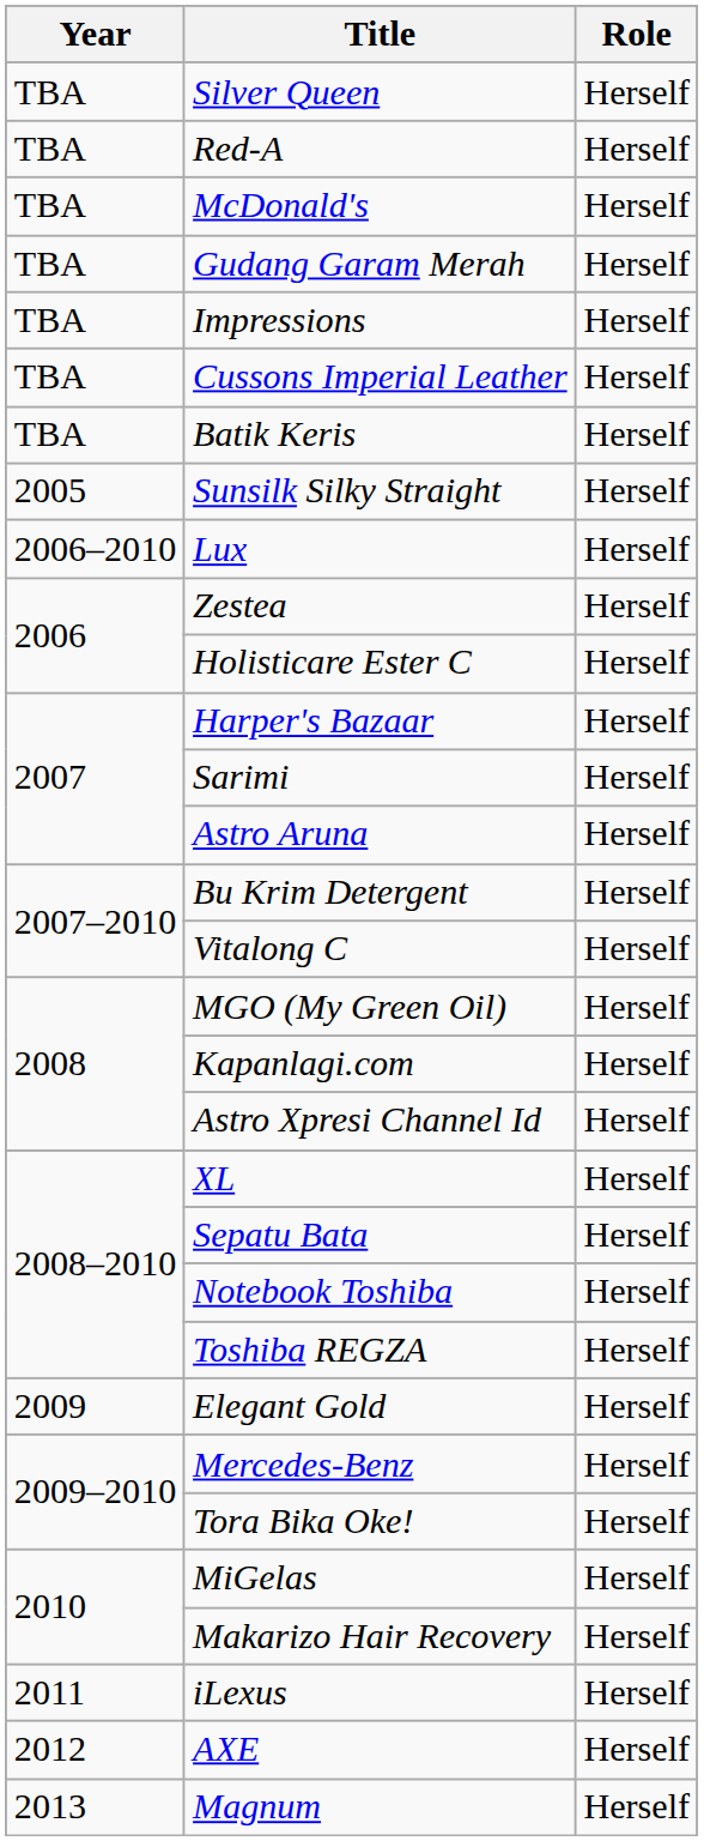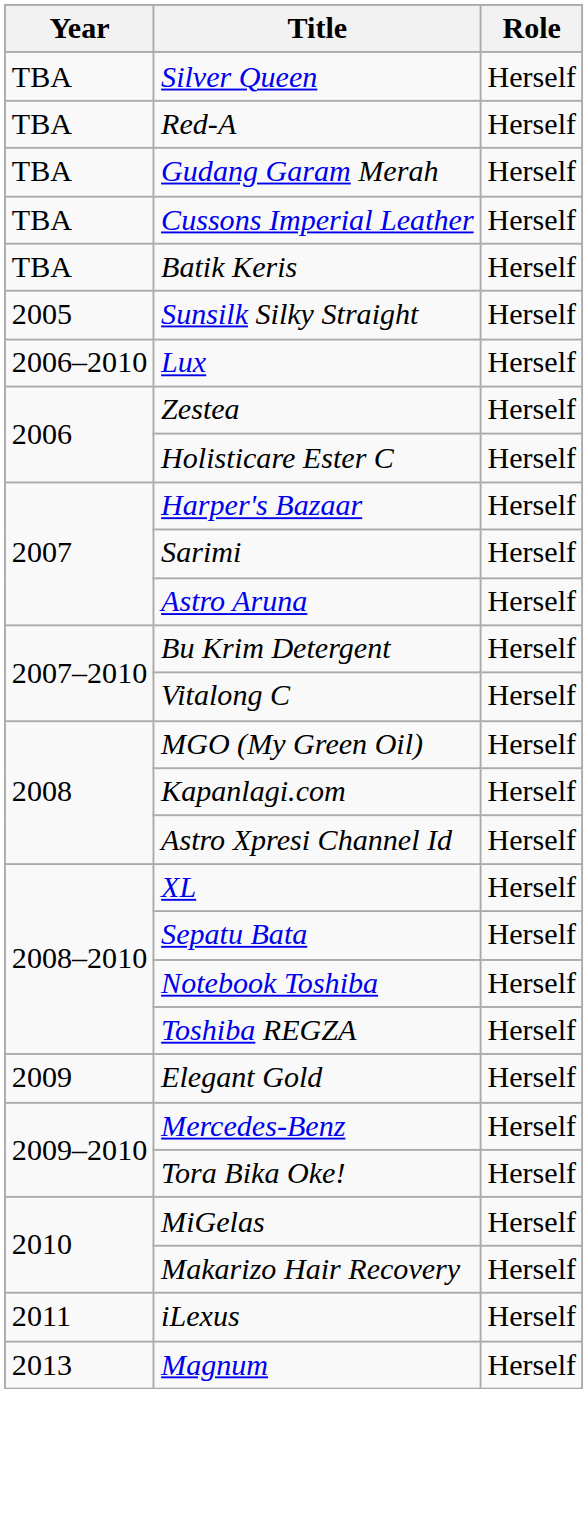 <table class="wikitable">
 <tr>
 <th>Year</th>
 <th>Title</th>
 <th>Role</th>
 </tr>
 <tr>
 <td>TBA</td>
 <td><em><a href='#'>Silver Queen</a></em></td>
 <td>Herself</td>
 </tr>
 <tr>
 <td>TBA</td>
 <td><em>Red-A</em></td>
 <td>Herself</td>
 </tr>
 <tr>
 <td>TBA</td>
-<td><em><a href='#'>McDonald's</a></em></td>
-<td>Herself</td>
-</tr>
-<tr>
-<td>TBA</td>
 <td><em><a href='#'>Gudang Garam</a> Merah</em></td>
-<td>Herself</td>
-</tr>
-<tr>
-<td>TBA</td>
-<td><em>Impressions</em></td>
 <td>Herself</td>
 </tr>
 <tr>
 <td>TBA</td>
 <td><em><a href='#'>Cussons Imperial Leather</a></em></td>
 <td>Herself</td>
 </tr>
 <tr>
 <td>TBA</td>
 <td><em>Batik Keris</em></td>
 <td>Herself</td>
 </tr>
 <tr>
 <td>2005</td>
 <td><em><a href='#'>Sunsilk</a> Silky Straight</em></td>
 <td>Herself</td>
 </tr>
 <tr>
 <td>2006–2010</td>
 <td><em><a href='#'>Lux</a></em></td>
 <td>Herself</td>
 </tr>
 <tr>
 <td rowspan=2>2006</td>
 <td><em>Zestea</em></td>
 <td>Herself</td>
 </tr>
 <tr>
 <td><em>Holisticare Ester C</em></td>
 <td>Herself</td>
 </tr>
 <tr>
 <td rowspan=3>2007</td>
 <td><em><a href='#'>Harper's Bazaar</a></em></td>
 <td>Herself</td>
 </tr>
 <tr>
 <td><em>Sarimi</em></td>
 <td>Herself</td>
 </tr>
 <tr>
 <td><em><a href='#'>Astro Aruna</a></em></td>
 <td>Herself</td>
 </tr>
 <tr>
 <td rowspan=2>2007–2010</td>
 <td><em>Bu Krim Detergent</em></td>
 <td>Herself</td>
 </tr>
 <tr>
 <td><em>Vitalong C</em></td>
 <td>Herself</td>
 </tr>
 <tr>
 <td rowspan=3>2008</td>
 <td><em>MGO (My Green Oil)</em></td>
 <td>Herself</td>
 </tr>
 <tr>
 <td><em>Kapanlagi.com</em></td>
 <td>Herself</td>
 </tr>
 <tr>
 <td><em>Astro Xpresi Channel Id</em></td>
 <td>Herself</td>
 </tr>
 <tr>
 <td rowspan=4>2008–2010</td>
 <td><em><a href='#'>XL</a></em></td>
 <td>Herself</td>
 </tr>
 <tr>
 <td><em><a href='#'>Sepatu Bata</a></em></td>
 <td>Herself</td>
 </tr>
 <tr>
 <td><em><a href='#'>Notebook Toshiba</a></em></td>
 <td>Herself</td>
 </tr>
 <tr>
 <td><em><a href='#'>Toshiba</a> REGZA</em></td>
 <td>Herself</td>
 </tr>
 <tr>
 <td>2009</td>
 <td><em>Elegant Gold</em></td>
 <td>Herself</td>
 </tr>
 <tr>
 <td rowspan=2>2009–2010</td>
 <td><em><a href='#'>Mercedes-Benz</a></em></td>
 <td>Herself</td>
 </tr>
 <tr>
 <td><em>Tora Bika Oke!</em></td>
 <td>Herself</td>
 </tr>
 <tr>
 <td rowspan=2>2010</td>
 <td><em>MiGelas</em></td>
 <td>Herself</td>
 </tr>
 <tr>
 <td><em>Makarizo Hair Recovery</em></td>
 <td>Herself</td>
 </tr>
 <tr>
 <td>2011</td>
 <td><em>iLexus</em></td>
 <td>Herself</td>
 </tr>
 <tr>
-<td>2012</td>
-<td><em><a href='#'>AXE</a></em></td>
-<td>Herself</td>
-</tr>
-<tr>
 <td>2013</td>
 <td><em><a href='#'>Magnum</a></em></td>
 <td>Herself</td>
 </tr>
 </table>
